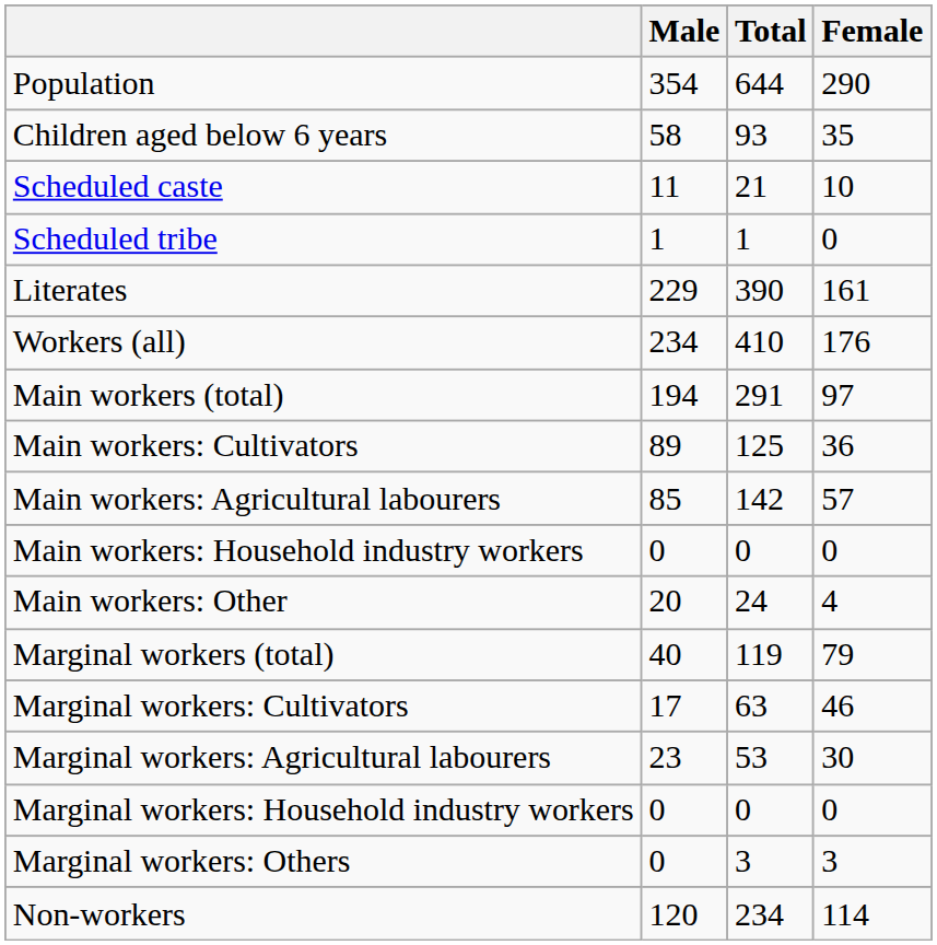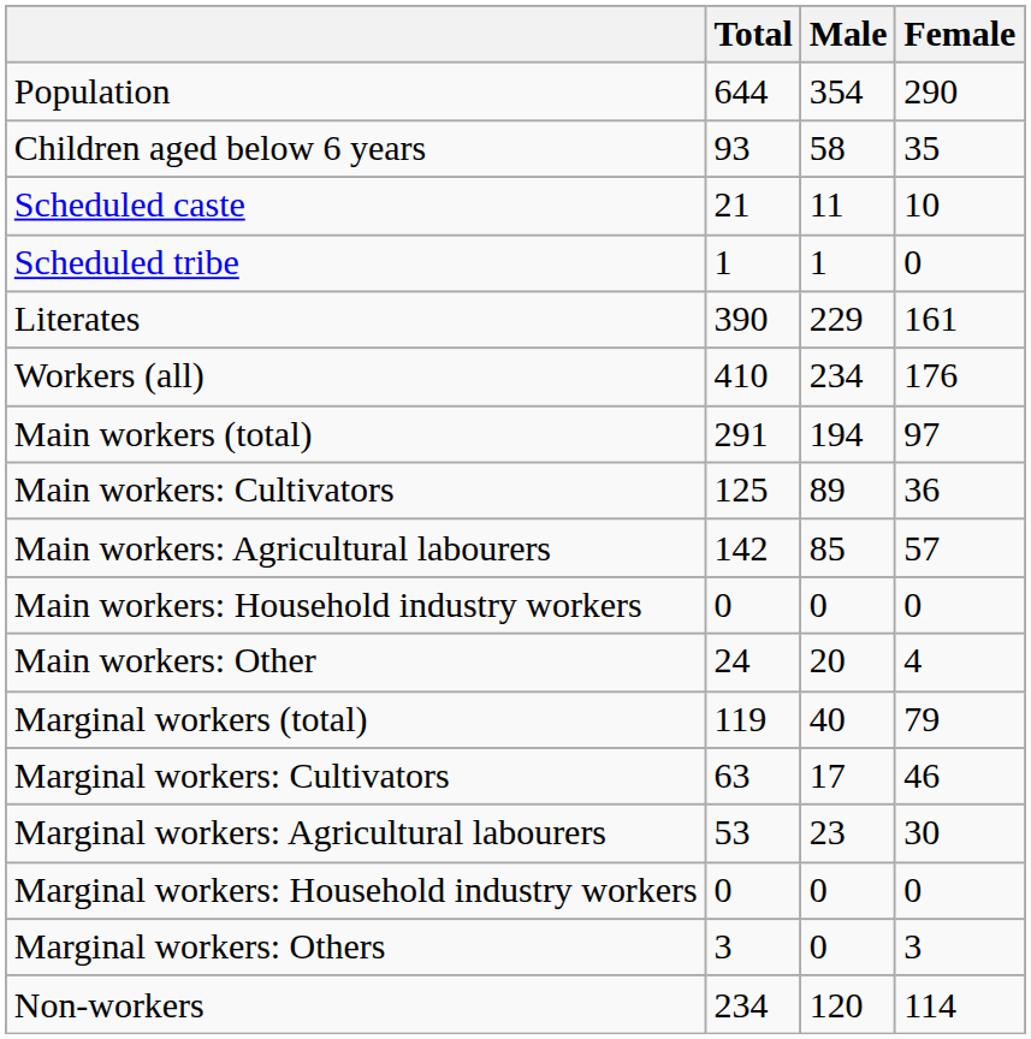 <table class="wikitable sortable">
 <tr>
 <th></th>
+<th>Total</th>
 <th>Male</th>
-<th>Total</th>
 <th>Female</th>
 </tr>
 <tr>
 <td>Population</td>
+<td>644</td>
 <td>354</td>
-<td>644</td>
 <td>290</td>
 </tr>
 <tr>
 <td>Children aged below 6 years</td>
+<td>93</td>
 <td>58</td>
-<td>93</td>
 <td>35</td>
 </tr>
 <tr>
 <td><a href='#'>Scheduled caste</a></td>
+<td>21</td>
 <td>11</td>
-<td>21</td>
 <td>10</td>
 </tr>
 <tr>
 <td><a href='#'>Scheduled tribe</a></td>
 <td>1</td>
 <td>1</td>
 <td>0</td>
 </tr>
 <tr>
 <td>Literates</td>
+<td>390</td>
 <td>229</td>
-<td>390</td>
 <td>161</td>
 </tr>
 <tr>
 <td>Workers (all)</td>
+<td>410</td>
 <td>234</td>
-<td>410</td>
 <td>176</td>
 </tr>
 <tr>
 <td>Main workers (total)</td>
+<td>291</td>
 <td>194</td>
-<td>291</td>
 <td>97</td>
 </tr>
 <tr>
 <td>Main workers: Cultivators</td>
+<td>125</td>
 <td>89</td>
-<td>125</td>
 <td>36</td>
 </tr>
 <tr>
 <td>Main workers: Agricultural labourers</td>
+<td>142</td>
 <td>85</td>
-<td>142</td>
 <td>57</td>
 </tr>
 <tr>
 <td>Main workers: Household industry workers</td>
 <td>0</td>
 <td>0</td>
 <td>0</td>
 </tr>
 <tr>
 <td>Main workers: Other</td>
+<td>24</td>
 <td>20</td>
-<td>24</td>
 <td>4</td>
 </tr>
 <tr>
 <td>Marginal workers (total)</td>
+<td>119</td>
 <td>40</td>
-<td>119</td>
 <td>79</td>
 </tr>
 <tr>
 <td>Marginal workers: Cultivators</td>
+<td>63</td>
 <td>17</td>
-<td>63</td>
 <td>46</td>
 </tr>
 <tr>
 <td>Marginal workers: Agricultural labourers</td>
+<td>53</td>
 <td>23</td>
-<td>53</td>
 <td>30</td>
 </tr>
 <tr>
 <td>Marginal workers: Household industry workers</td>
 <td>0</td>
 <td>0</td>
 <td>0</td>
 </tr>
 <tr>
 <td>Marginal workers: Others</td>
+<td>3</td>
 <td>0</td>
-<td>3</td>
 <td>3</td>
 </tr>
 <tr>
 <td>Non-workers</td>
+<td>234</td>
 <td>120</td>
-<td>234</td>
 <td>114</td>
 </tr>
 </table>
